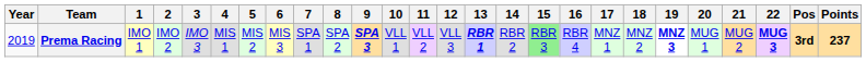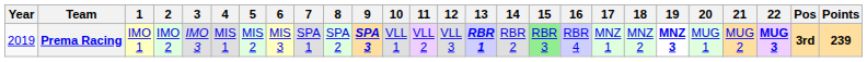 <table class="wikitable" style="text-align:center; font-size:85%;">
 <tr>
 <th>Year</th>
 <th>Team</th>
 <th>1</th>
 <th>2</th>
 <th>3</th>
 <th>4</th>
 <th>5</th>
 <th>6</th>
 <th>7</th>
 <th>8</th>
 <th>9</th>
 <th>10</th>
 <th>11</th>
 <th>12</th>
 <th>13</th>
 <th>14</th>
 <th>15</th>
 <th>16</th>
 <th>17</th>
 <th>18</th>
 <th>19</th>
 <th>20</th>
 <th>21</th>
 <th>22</th>
 <th>Pos</th>
 <th>Points</th>
 </tr>
 <tr>
 <td><a href='#'>2019</a></td>
 <th nowrap><a href='#'>Prema Racing</a></th>
 <td style="background:#FFFFBF;"><a href='#'>IMO<br>1</a><br></td>
 <td style="background:#DFFFDF;"><a href='#'>IMO<br>2</a><br></td>
 <td style="background:#DFDFDF;"><em><a href='#'>IMO<br>3</a></em><br></td>
 <td style="background:#DFDFDF;"><a href='#'>MIS<br>1</a><br></td>
 <td style="background:#DFFFDF;"><a href='#'>MIS<br>2</a><br></td>
 <td style="background:#FFFFBF;"><a href='#'>MIS<br>3</a><br></td>
 <td style="background:#DFDFDF;"><a href='#'>SPA<br>1</a><br></td>
 <td style="background:#DFFFDF;"><a href='#'>SPA<br>2</a><br></td>
 <td style="background:#FFDF9F;"><strong><em><a href='#'>SPA<br>3</a></em></strong><br></td>
 <td style="background:#DFDFDF;"><a href='#'>VLL<br>1</a><br></td>
 <td style="background:#EFCFFF;"><a href='#'>VLL<br>2</a><br></td>
 <td style="background:#DFDFDF;"><a href='#'>VLL<br>3</a><br></td>
 <td style="background:#CFCFFF;"><strong><em><a href='#'>RBR<br>1</a></em></strong><br></td>
 <td style="background:#DFDFDF;"><a href='#'>RBR<br>2</a><br></td>
 <td style="background: lightgreen;"><a href='#'>RBR<br>3</a></td>
 <td style="background:#CFCFFF;"><a href='#'>RBR<br>4</a><br></td>
 <td style="background:#DFFFDF;"><a href='#'>MNZ<br>1</a><br></td>
 <td style="background:#DFFFDF;"><a href='#'>MNZ<br>2</a><br></td>
 <td style="background:#FFFFFF;"><strong><a href='#'>MNZ<br>3</a></strong><br></td>
 <td style="background:#DFFFDF;"><a href='#'>MUG<br>1</a><br></td>
 <td style="background:#FFDF9F;"><a href='#'>MUG<br>2</a><br></td>
 <td style="background:#EFCFFF;"><strong><a href='#'>MUG<br>3</a></strong><br></td>
 <th style="background:#FFDF9F;">3rd</th>
-<th style="background:#FFDF9F;">237</th>
+<th style="background:#FFDF9F;">239</th>
 </tr>
 </table>
